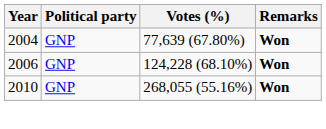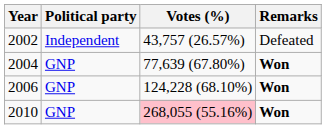 <table class="wikitable">
 <tr>
 <th>Year</th>
 <th>Political party</th>
 <th>Votes (%)</th>
 <th>Remarks</th>
+</tr>
+<tr>
+<td>2002</td>
+<td><a href='#'>Independent</a></td>
+<td>43,757 (26.57%)</td>
+<td>Defeated</td>
 </tr>
 <tr>
 <td>2004</td>
 <td><a href='#'>GNP</a></td>
 <td>77,639 (67.80%)</td>
 <td><strong>Won</strong></td>
 </tr>
 <tr>
 <td>2006</td>
 <td><a href='#'>GNP</a></td>
 <td>124,228 (68.10%)</td>
 <td><strong>Won</strong></td>
 </tr>
 <tr>
 <td>2010</td>
 <td><a href='#'>GNP</a></td>
-<td>268,055 (55.16%)</td>
+<td style="background: pink;">268,055 (55.16%)</td>
 <td><strong>Won</strong></td>
 </tr>
 </table>
